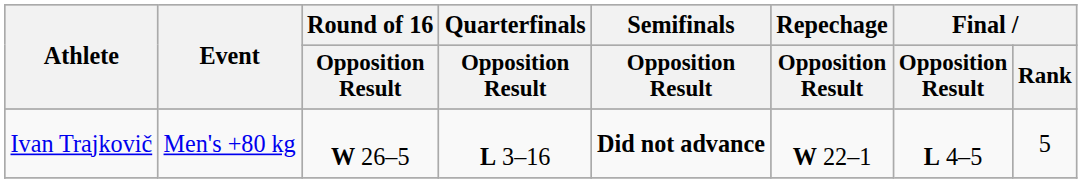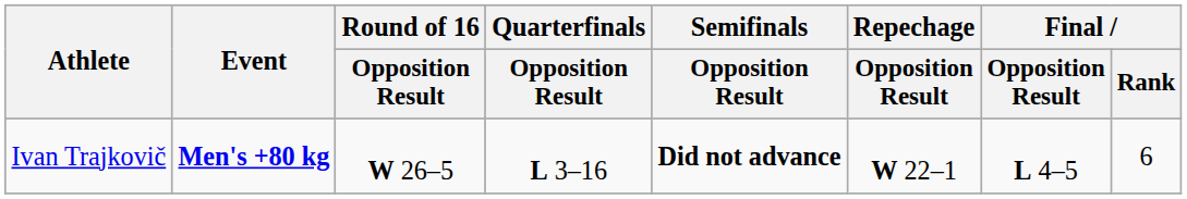 <table class="wikitable" style="font-size:90%;">
 <tr>
 <th rowspan=2>Athlete</th>
 <th rowspan=2>Event</th>
 <th>Round of 16</th>
 <th>Quarterfinals</th>
 <th>Semifinals</th>
 <th>Repechage</th>
 <th colspan=2>Final / </th>
 </tr>
 <tr style="font-size:95%">
 <th>Opposition<br>Result</th>
 <th>Opposition<br>Result</th>
 <th>Opposition<br>Result</th>
 <th>Opposition<br>Result</th>
 <th>Opposition<br>Result</th>
 <th>Rank</th>
 </tr>
 <tr align=center>
 <td align=left><a href='#'>Ivan Trajkovič</a></td>
-<td align=left><a href='#'>Men's +80 kg</a></td>
+<td align=left><strong><a href='#'>Men's +80 kg</a></strong></td>
 <td><br><strong>W</strong> 26–5 </td>
 <td><br> <strong>L</strong> 3–16</td>
 <td><strong>Did not advance</strong></td>
 <td><br><strong>W</strong> 22–1 </td>
 <td><br><strong>L</strong> 4–5</td>
-<td>5</td>
+<td>6</td>
 </tr>
 </table>
